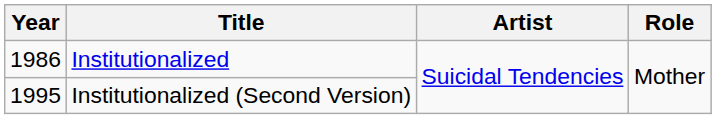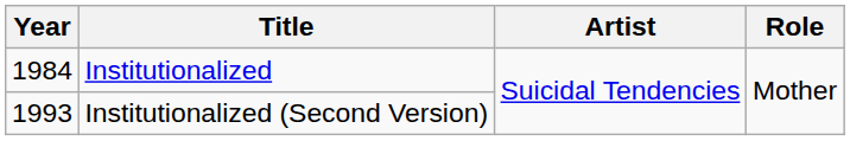 <table class="wikitable">
 <tr>
 <th>Year</th>
 <th>Title</th>
 <th>Artist</th>
 <th>Role</th>
 </tr>
 <tr>
-<td>1986</td>
+<td>1984</td>
 <td><a href='#'>Institutionalized</a></td>
 <td rowspan="2"><a href='#'>Suicidal Tendencies</a></td>
 <td rowspan="2">Mother</td>
 </tr>
 <tr>
-<td>1995</td>
+<td>1993</td>
 <td>Institutionalized (Second Version)</td>
 </tr>
 </table>
